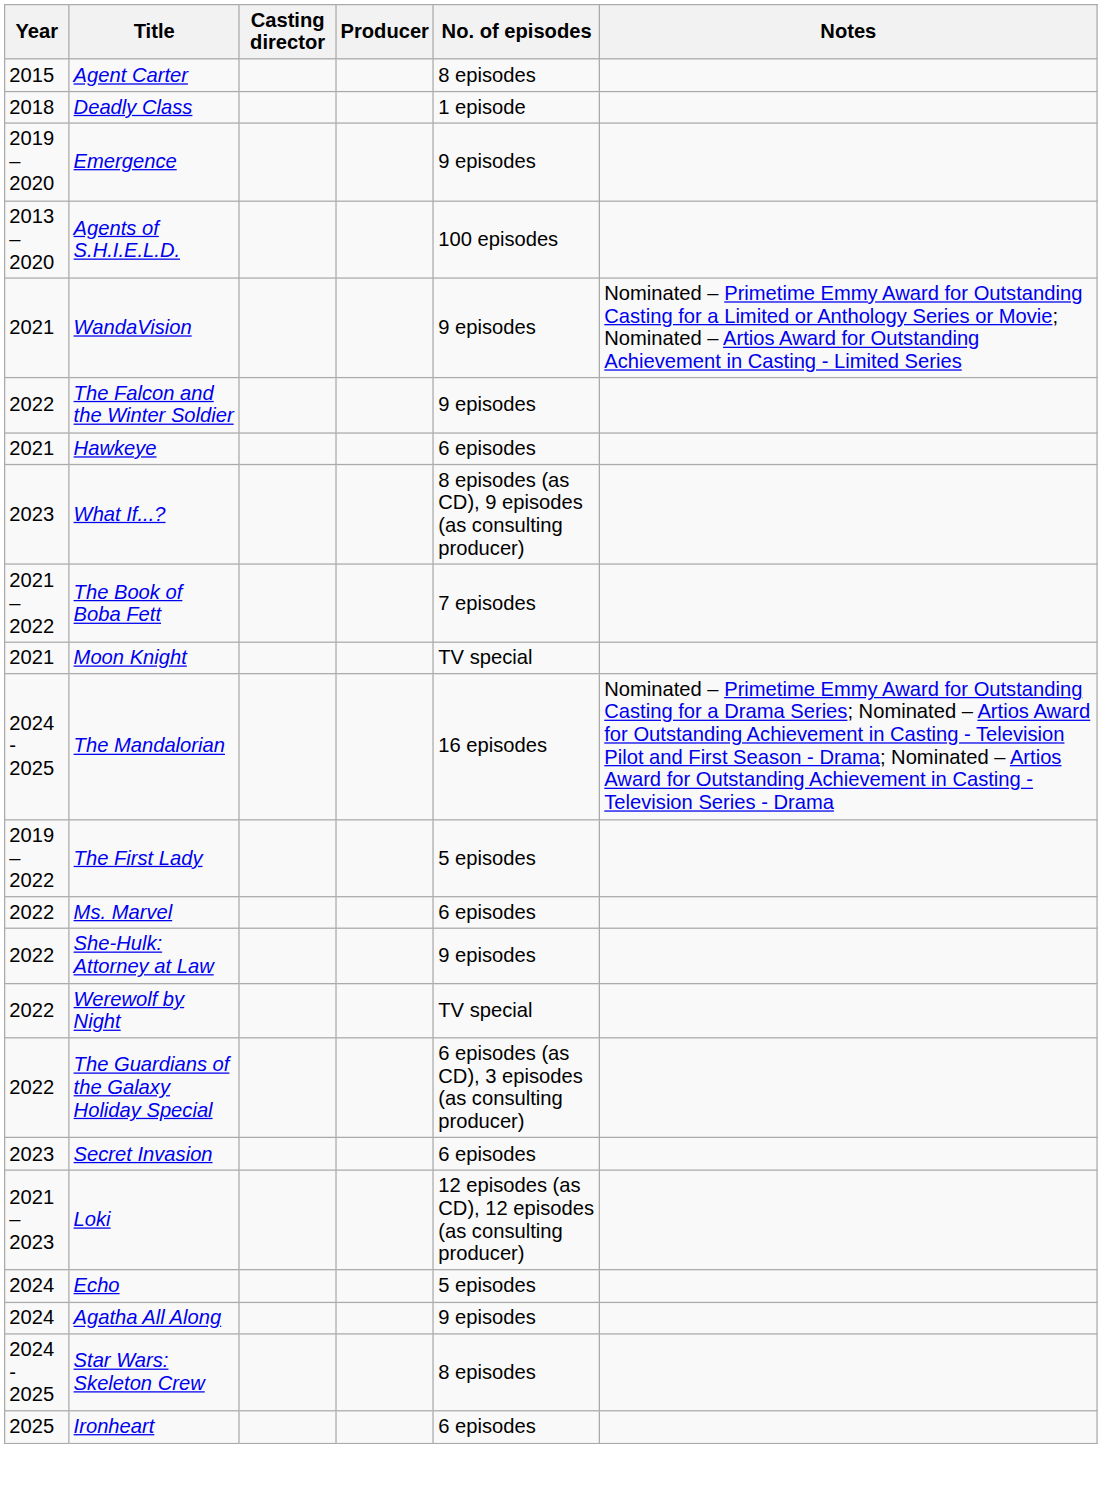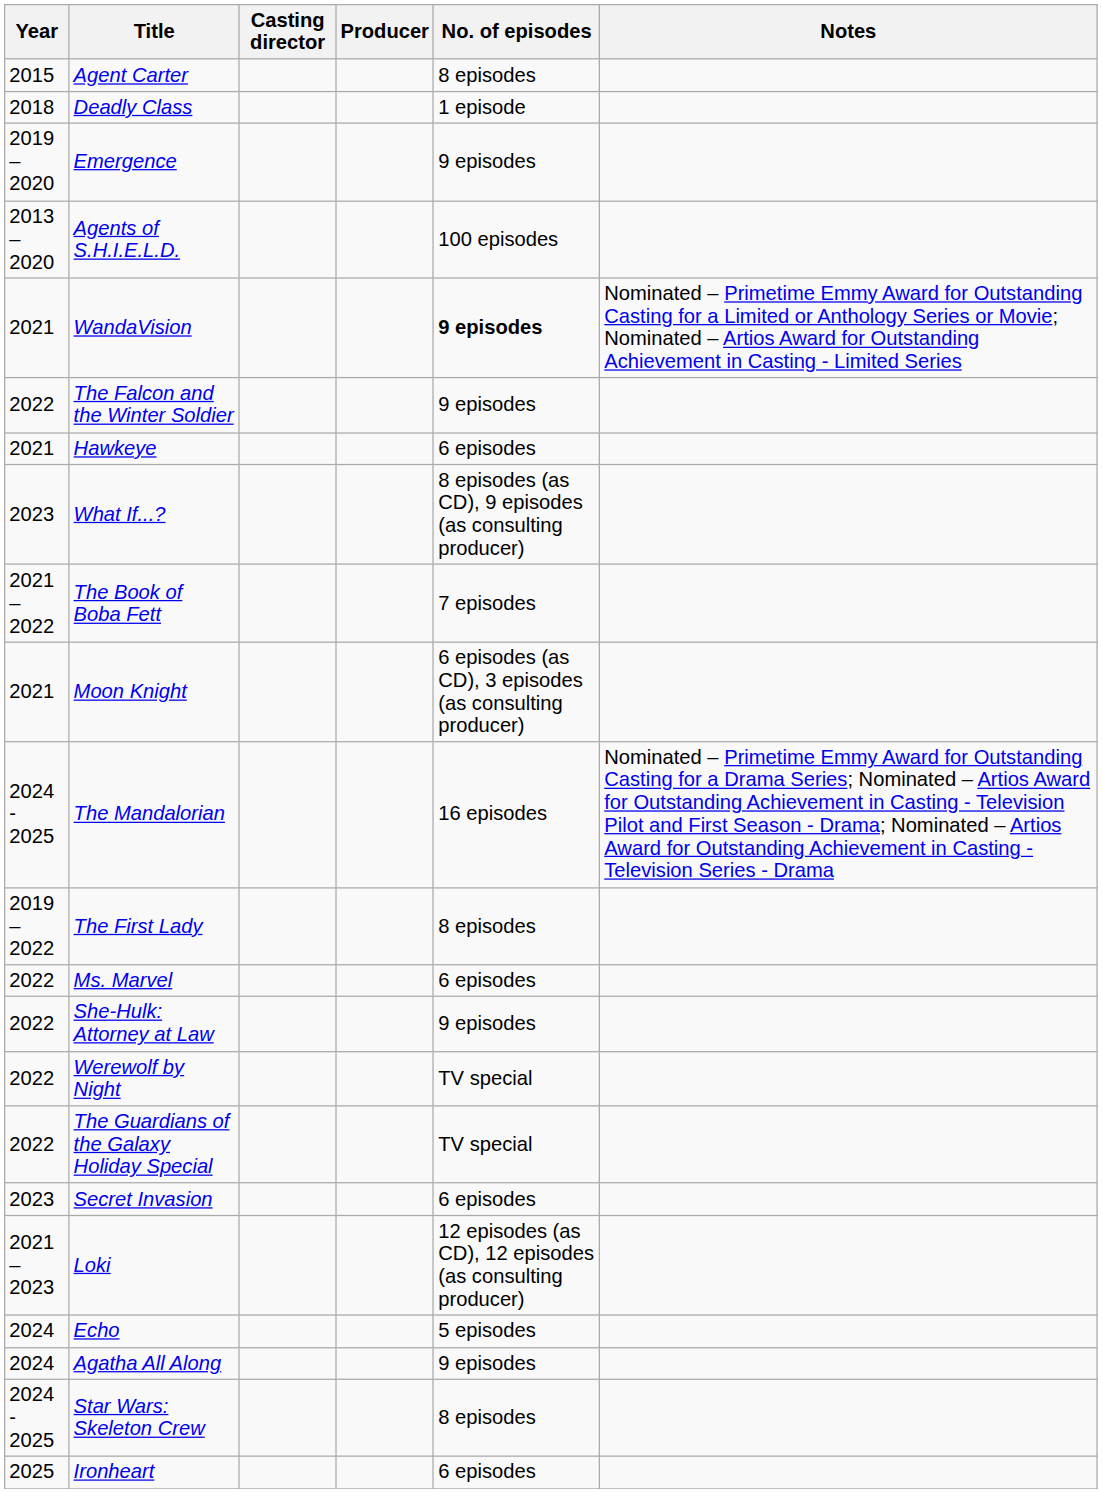 <table class="wikitable">
 <tr>
 <th>Year</th>
 <th>Title</th>
 <th>Casting director</th>
 <th>Producer</th>
 <th>No. of episodes</th>
 <th>Notes</th>
 </tr>
 <tr>
 <td>2015</td>
 <td><em><a href='#'>Agent Carter</a></em></td>
 <td></td>
 <td></td>
 <td>8 episodes</td>
 <td></td>
 </tr>
 <tr>
 <td>2018</td>
 <td><em><a href='#'>Deadly Class</a></em></td>
 <td></td>
 <td></td>
 <td>1 episode</td>
 <td></td>
 </tr>
 <tr>
 <td>2019 – 2020</td>
 <td><em><a href='#'>Emergence</a></em></td>
 <td></td>
 <td></td>
 <td>9 episodes</td>
 <td></td>
 </tr>
 <tr>
 <td>2013 – 2020</td>
 <td><em><a href='#'>Agents of S.H.I.E.L.D.</a></em></td>
 <td></td>
 <td></td>
 <td>100 episodes</td>
 <td></td>
 </tr>
 <tr>
 <td>2021</td>
 <td><em><a href='#'>WandaVision</a></em></td>
 <td></td>
 <td></td>
-<td>9 episodes</td>
+<td><strong>9 episodes</strong></td>
 <td>Nominated – <a href='#'>Primetime Emmy Award for Outstanding Casting for a Limited or Anthology Series or Movie</a>; Nominated – <a href='#'>Artios Award for Outstanding Achievement in Casting - Limited Series</a></td>
 </tr>
 <tr>
 <td>2022</td>
 <td><em><a href='#'>The Falcon and the Winter Soldier</a></em></td>
 <td></td>
 <td></td>
 <td>9 episodes</td>
 <td></td>
 </tr>
 <tr>
 <td>2021</td>
 <td><em><a href='#'>Hawkeye</a></em></td>
 <td></td>
 <td></td>
 <td>6 episodes</td>
 <td></td>
 </tr>
 <tr>
 <td>2023</td>
 <td><em><a href='#'>What If...?</a></em></td>
 <td></td>
 <td></td>
 <td>8 episodes (as CD), 9 episodes (as consulting producer)</td>
 <td></td>
 </tr>
 <tr>
 <td>2021 – 2022</td>
 <td><em><a href='#'>The Book of Boba Fett</a></em></td>
 <td></td>
 <td></td>
 <td>7 episodes</td>
 <td></td>
 </tr>
 <tr>
 <td>2021</td>
 <td><em><a href='#'>Moon Knight</a></em></td>
 <td></td>
 <td></td>
-<td>TV special</td>
+<td>6 episodes (as CD), 3 episodes (as consulting producer)</td>
 <td></td>
 </tr>
 <tr>
 <td>2024 - 2025</td>
 <td><em><a href='#'>The Mandalorian</a></em></td>
 <td></td>
 <td></td>
 <td>16 episodes</td>
 <td>Nominated – <a href='#'>Primetime Emmy Award for Outstanding Casting for a Drama Series</a>; Nominated – <a href='#'>Artios Award for Outstanding Achievement in Casting - Television Pilot and First Season - Drama</a>; Nominated – <a href='#'>Artios Award for Outstanding Achievement in Casting - Television Series - Drama</a></td>
 </tr>
 <tr>
 <td>2019 – 2022</td>
 <td><em><a href='#'>The First Lady</a></em></td>
 <td></td>
 <td></td>
-<td>5 episodes</td>
+<td>8 episodes</td>
 <td></td>
 </tr>
 <tr>
 <td>2022</td>
 <td><em><a href='#'>Ms. Marvel</a></em></td>
 <td></td>
 <td></td>
 <td>6 episodes</td>
 <td></td>
 </tr>
 <tr>
 <td>2022</td>
 <td><em><a href='#'>She-Hulk: Attorney at Law</a></em></td>
 <td></td>
 <td></td>
 <td>9 episodes</td>
 <td></td>
 </tr>
 <tr>
 <td>2022</td>
 <td><em><a href='#'>Werewolf by Night</a></em></td>
 <td></td>
 <td></td>
 <td>TV special</td>
 <td></td>
 </tr>
 <tr>
 <td>2022</td>
 <td><em><a href='#'>The Guardians of the Galaxy Holiday Special</a></em></td>
 <td></td>
 <td></td>
-<td>6 episodes (as CD), 3 episodes (as consulting producer)</td>
+<td>TV special</td>
 <td></td>
 </tr>
 <tr>
 <td>2023</td>
 <td><em><a href='#'>Secret Invasion</a></em></td>
 <td></td>
 <td></td>
 <td>6 episodes</td>
 <td></td>
 </tr>
 <tr>
 <td>2021 – 2023</td>
 <td><em><a href='#'>Loki</a></em></td>
 <td></td>
 <td></td>
 <td>12 episodes (as CD), 12 episodes (as consulting producer)</td>
 </tr>
 <tr>
 <td>2024</td>
 <td><em><a href='#'>Echo</a></em></td>
 <td></td>
 <td></td>
 <td>5 episodes</td>
 <td></td>
 </tr>
 <tr>
 <td>2024</td>
 <td><em><a href='#'>Agatha All Along</a></em></td>
 <td></td>
 <td></td>
 <td>9 episodes</td>
 <td></td>
 </tr>
 <tr>
 <td>2024 - 2025</td>
 <td><em><a href='#'>Star Wars: Skeleton Crew</a></em></td>
 <td></td>
 <td></td>
 <td>8 episodes</td>
 <td></td>
 </tr>
 <tr>
 <td>2025</td>
 <td><em><a href='#'>Ironheart</a></em></td>
 <td></td>
 <td></td>
 <td>6 episodes</td>
 <td></td>
 </tr>
 </table>
